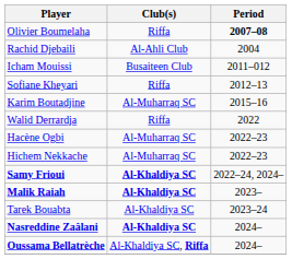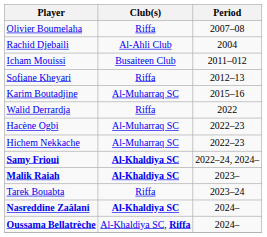 <table class="wikitable collapsible collapsed" style="text-align:center;font-size:95%">
 <tr>
 <th scope="col">Player</th>
 <th scope="col" class="unsortable">Club(s)</th>
 <th scope="col">Period</th>
 </tr>
 <tr>
 <td align="left"><a href='#'>Olivier Boumelaha</a></td>
 <td><a href='#'>Riffa</a></td>
-<td><strong>2007–08</strong></td>
+<td>2007–08</td>
 </tr>
 <tr>
 <td align="left"><a href='#'>Rachid Djebaili</a></td>
 <td><a href='#'>Al-Ahli Club</a></td>
 <td>2004</td>
 </tr>
 <tr>
 <td align="left"><a href='#'>Icham Mouissi</a></td>
 <td><a href='#'>Busaiteen Club</a></td>
 <td>2011–012</td>
 </tr>
 <tr>
 <td align="left"><a href='#'>Sofiane Kheyari</a></td>
 <td><a href='#'>Riffa</a></td>
 <td>2012–13</td>
 </tr>
 <tr>
 <td align="left"><a href='#'>Karim Boutadjine</a></td>
 <td><a href='#'>Al-Muharraq SC</a></td>
 <td>2015–16</td>
 </tr>
 <tr>
 <td align="left"><a href='#'>Walid Derrardja</a></td>
 <td><a href='#'>Riffa</a></td>
 <td>2022</td>
 </tr>
 <tr>
 <td align="left"><a href='#'>Hacène Ogbi</a></td>
 <td><a href='#'>Al-Muharraq SC</a></td>
 <td>2022–23</td>
 </tr>
 <tr>
 <td align="left"><a href='#'>Hichem Nekkache</a></td>
 <td><a href='#'>Al-Muharraq SC</a></td>
 <td>2022–23</td>
 </tr>
 <tr>
 <td align="left"><strong><a href='#'>Samy Frioui</a></strong></td>
 <td><strong><a href='#'>Al-Khaldiya SC</a></strong></td>
 <td>2022–24, 2024–</td>
 </tr>
 <tr>
 <td align="left"><strong><a href='#'>Malik Raiah</a></strong></td>
 <td><strong><a href='#'>Al-Khaldiya SC</a></strong></td>
 <td>2023–</td>
 </tr>
 <tr>
 <td align="left"><a href='#'>Tarek Bouabta</a></td>
-<td><a href='#'>Al-Khaldiya SC</a></td>
+<td><a href='#'>Riffa</a></td>
 <td>2023–24</td>
 </tr>
 <tr>
 <td align="left"><strong><a href='#'>Nasreddine Zaâlani</a></strong></td>
 <td><strong><a href='#'>Al-Khaldiya SC</a></strong></td>
 <td>2024–</td>
 </tr>
 <tr>
 <td align="left"><strong><a href='#'>Oussama Bellatrèche</a></strong></td>
 <td><a href='#'>Al-Khaldiya SC</a>, <strong><a href='#'>Riffa</a></strong></td>
 <td>2024–</td>
 </tr>
 <tr>
 </tr>
 </table>
